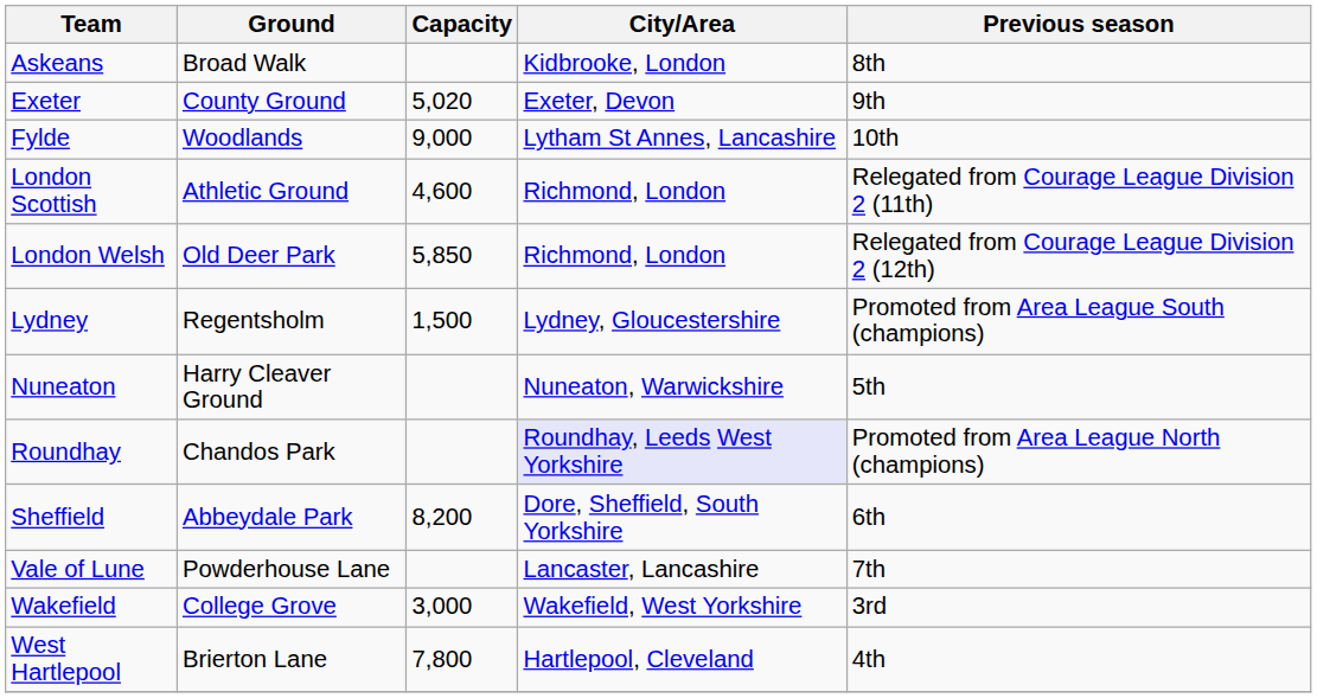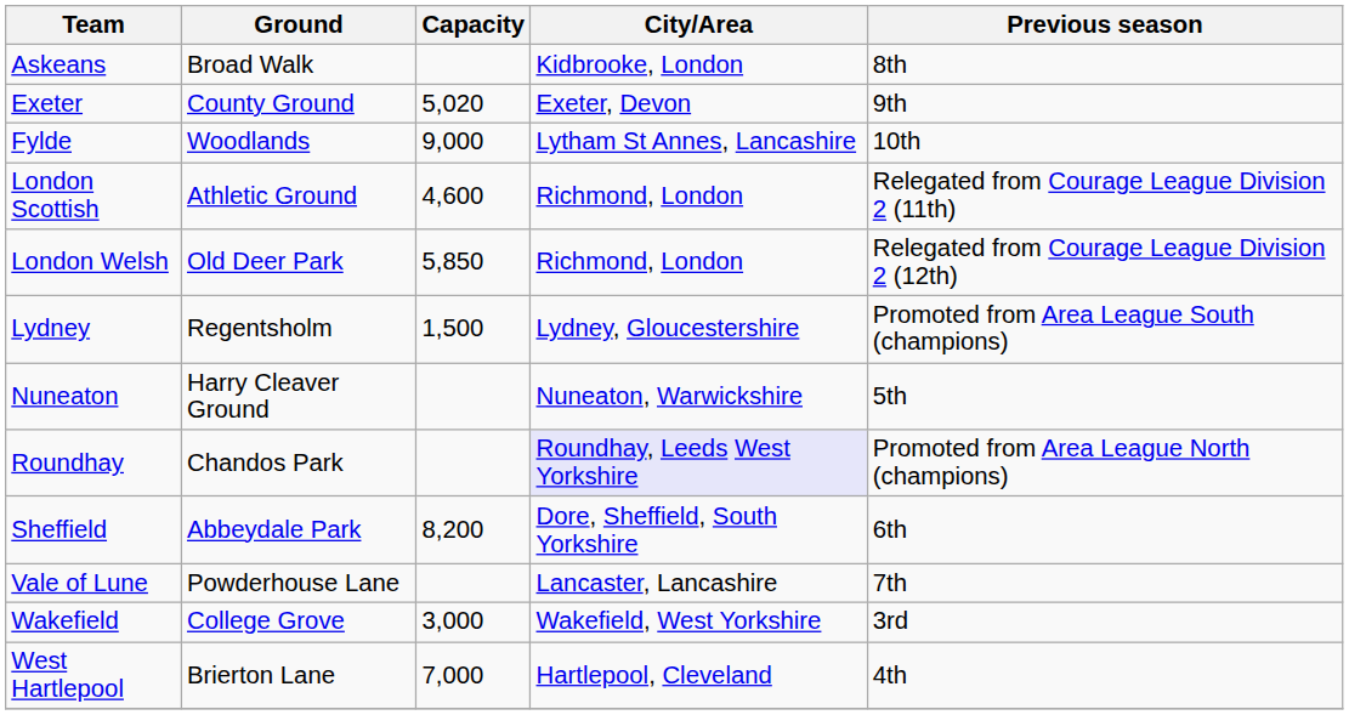 <table class="wikitable sortable">
 <tr>
 <th>Team</th>
 <th>Ground</th>
 <th>Capacity</th>
 <th>City/Area</th>
 <th>Previous season</th>
 </tr>
 <tr>
 <td><a href='#'>Askeans</a></td>
 <td>Broad Walk</td>
 <td></td>
 <td><a href='#'>Kidbrooke</a>, <a href='#'>London</a></td>
 <td>8th</td>
 </tr>
 <tr>
 <td><a href='#'>Exeter</a></td>
 <td><a href='#'>County Ground</a></td>
 <td>5,020</td>
 <td><a href='#'>Exeter</a>, <a href='#'>Devon</a></td>
 <td>9th</td>
 </tr>
 <tr>
 <td><a href='#'>Fylde</a></td>
 <td><a href='#'>Woodlands</a></td>
 <td>9,000</td>
 <td><a href='#'>Lytham St Annes</a>, <a href='#'>Lancashire</a></td>
 <td>10th</td>
 </tr>
 <tr>
 <td><a href='#'>London Scottish</a></td>
 <td><a href='#'>Athletic Ground</a></td>
 <td>4,600</td>
 <td><a href='#'>Richmond</a>, <a href='#'>London</a></td>
 <td>Relegated from <a href='#'>Courage League Division 2</a> (11th)</td>
 </tr>
 <tr>
 <td><a href='#'>London Welsh</a></td>
 <td><a href='#'>Old Deer Park</a></td>
 <td>5,850</td>
 <td><a href='#'>Richmond</a>, <a href='#'>London</a></td>
 <td>Relegated from <a href='#'>Courage League Division 2</a> (12th)</td>
 </tr>
 <tr>
 <td><a href='#'>Lydney</a></td>
 <td>Regentsholm</td>
 <td>1,500</td>
 <td><a href='#'>Lydney</a>, <a href='#'>Gloucestershire</a></td>
 <td>Promoted from <a href='#'>Area League South</a> (champions)</td>
 </tr>
 <tr>
 <td><a href='#'>Nuneaton</a></td>
 <td>Harry Cleaver Ground</td>
 <td></td>
 <td><a href='#'>Nuneaton</a>, <a href='#'>Warwickshire</a></td>
 <td>5th</td>
 </tr>
 <tr>
 <td><a href='#'>Roundhay</a></td>
 <td>Chandos Park</td>
 <td></td>
 <td style="background: lavender;"><a href='#'>Roundhay</a>, <a href='#'>Leeds</a> <a href='#'>West Yorkshire</a></td>
 <td>Promoted from <a href='#'>Area League North</a> (champions)</td>
 </tr>
 <tr>
 <td><a href='#'>Sheffield</a></td>
 <td><a href='#'>Abbeydale Park</a></td>
 <td>8,200</td>
 <td><a href='#'>Dore</a>, <a href='#'>Sheffield</a>, <a href='#'>South Yorkshire</a></td>
 <td>6th</td>
 </tr>
 <tr>
 <td><a href='#'>Vale of Lune</a></td>
 <td>Powderhouse Lane</td>
 <td></td>
 <td><a href='#'>Lancaster</a>, Lancashire</td>
 <td>7th</td>
 </tr>
 <tr>
 <td><a href='#'>Wakefield</a></td>
 <td><a href='#'>College Grove</a></td>
 <td>3,000</td>
 <td><a href='#'>Wakefield</a>, <a href='#'>West Yorkshire</a></td>
 <td>3rd</td>
 </tr>
 <tr>
 <td><a href='#'>West Hartlepool</a></td>
 <td>Brierton Lane</td>
-<td>7,800</td>
+<td>7,000</td>
 <td><a href='#'>Hartlepool</a>, <a href='#'>Cleveland</a></td>
 <td>4th</td>
 </tr>
 <tr>
 </tr>
 </table>
